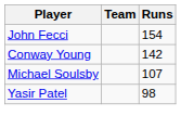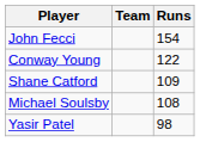 <table class="wikitable">
 <tr>
 <th>Player</th>
 <th>Team</th>
 <th>Runs</th>
 </tr>
 <tr>
 <td><a href='#'>John Fecci</a></td>
 <td></td>
 <td>154</td>
 </tr>
 <tr>
 <td><a href='#'>Conway Young</a></td>
 <td></td>
-<td>142</td>
+<td>122</td>
+</tr>
+<tr>
+<td><a href='#'>Shane Catford</a></td>
+<td></td>
+<td>109</td>
 </tr>
 <tr>
 <td><a href='#'>Michael Soulsby</a></td>
 <td></td>
-<td>107</td>
+<td>108</td>
 </tr>
 <tr>
 <td><a href='#'>Yasir Patel</a></td>
 <td></td>
 <td>98</td>
 </tr>
 </table>
